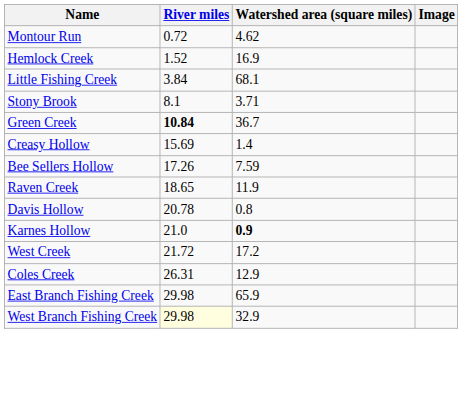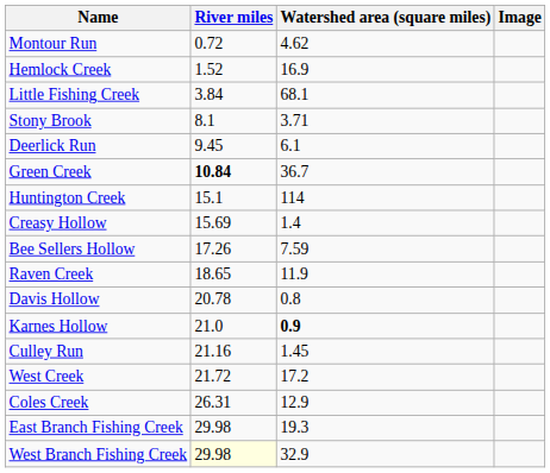 <table class="wikitable">
 <tr>
 <th>Name</th>
 <th><a href='#'>River miles</a></th>
 <th>Watershed area (square miles)</th>
 <th>Image</th>
 </tr>
 <tr>
 <td><a href='#'>Montour Run</a></td>
 <td>0.72</td>
 <td>4.62</td>
 <td></td>
 </tr>
 <tr>
 <td><a href='#'>Hemlock Creek</a></td>
 <td>1.52</td>
 <td>16.9</td>
 <td></td>
 </tr>
 <tr>
 <td><a href='#'>Little Fishing Creek</a></td>
 <td>3.84</td>
 <td>68.1</td>
 <td></td>
 </tr>
 <tr>
 <td><a href='#'>Stony Brook</a></td>
 <td>8.1</td>
 <td>3.71</td>
 <td></td>
 </tr>
 <tr>
+<td><a href='#'>Deerlick Run</a></td>
+<td>9.45</td>
+<td>6.1</td>
+<td></td>
+</tr>
+<tr>
 <td><a href='#'>Green Creek</a></td>
 <td><strong>10.84</strong></td>
 <td>36.7</td>
+<td></td>
+</tr>
+<tr>
+<td><a href='#'>Huntington Creek</a></td>
+<td>15.1</td>
+<td>114</td>
 <td></td>
 </tr>
 <tr>
 <td><a href='#'>Creasy Hollow</a></td>
 <td>15.69</td>
 <td>1.4</td>
 <td></td>
 </tr>
 <tr>
 <td><a href='#'>Bee Sellers Hollow</a></td>
 <td>17.26</td>
 <td>7.59</td>
 <td></td>
 </tr>
 <tr>
 <td><a href='#'>Raven Creek</a></td>
 <td>18.65</td>
 <td>11.9</td>
 <td></td>
 </tr>
 <tr>
 <td><a href='#'>Davis Hollow</a></td>
 <td>20.78</td>
 <td>0.8</td>
 <td></td>
 </tr>
 <tr>
 <td><a href='#'>Karnes Hollow</a></td>
 <td>21.0</td>
 <td><strong>0.9</strong></td>
 <td></td>
 </tr>
 <tr>
+<td><a href='#'>Culley Run</a></td>
+<td>21.16</td>
+<td>1.45</td>
+<td></td>
+</tr>
+<tr>
 <td><a href='#'>West Creek</a></td>
 <td>21.72</td>
 <td>17.2</td>
 <td></td>
 </tr>
 <tr>
 <td><a href='#'>Coles Creek</a></td>
 <td>26.31</td>
 <td>12.9</td>
 <td></td>
 </tr>
 <tr>
 <td><a href='#'>East Branch Fishing Creek</a></td>
 <td>29.98</td>
-<td>65.9</td>
+<td>19.3</td>
 <td></td>
 </tr>
 <tr>
 <td><a href='#'>West Branch Fishing Creek</a></td>
 <td style="background: lightyellow;">29.98</td>
 <td>32.9</td>
 <td></td>
 </tr>
 </table>
